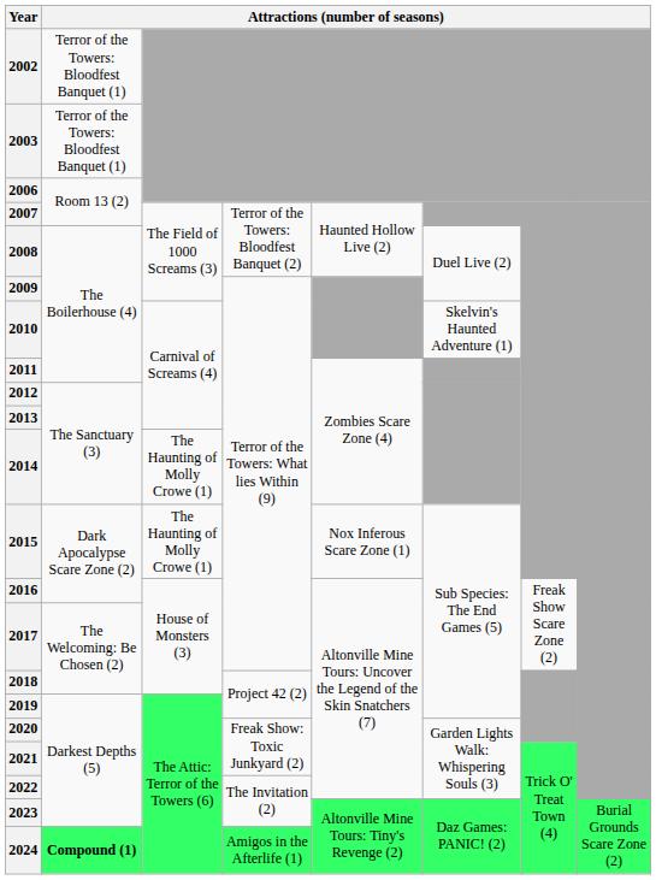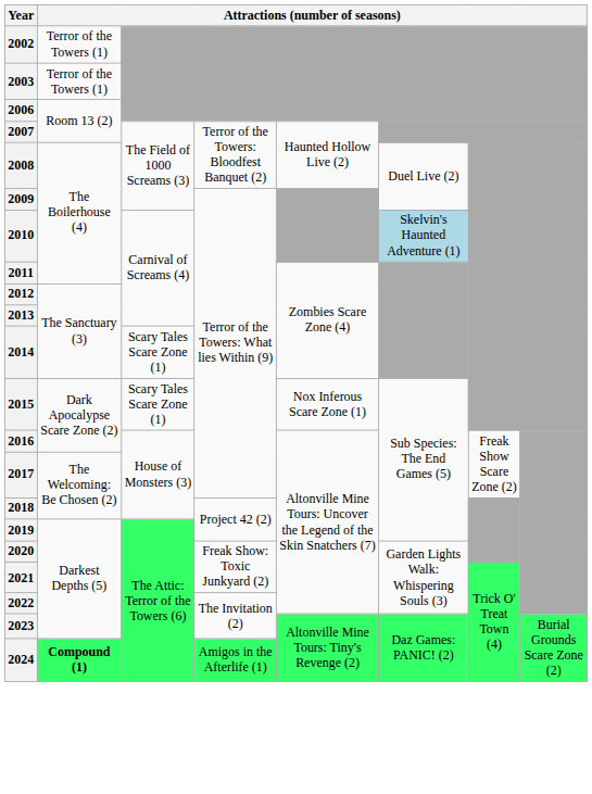 <table class="wikitable" style="text-align:center;font-size:85%;">
 <tr>
 <th>Year</th>
 <th colspan=7>Attractions (number of seasons)</th>
 </tr>
 <tr>
 <th>2002</th>
-<td>Terror of the Towers: Bloodfest Banquet (1)</td>
+<td>Terror of the Towers (1)</td>
 <td colspan=6 rowspan=3 style="background:#aaa;"></td>
 </tr>
 <tr>
 <th>2003</th>
-<td>Terror of the Towers: Bloodfest Banquet (1)</td>
+<td>Terror of the Towers (1)</td>
 </tr>
 <tr>
 <th>2006</th>
 <td rowspan=2>Room 13 (2)</td>
 </tr>
 <tr>
 <th>2007</th>
 <td rowspan=3>The Field of 1000 Screams (3)</td>
 <td rowspan=2>Terror of the Towers: Bloodfest Banquet (2)</td>
 <td rowspan=2>Haunted Hollow Live (2)</td>
 <td colspan=3 style="background:#aaa;"></td>
 </tr>
 <tr>
 <th>2008</th>
 <td rowspan=4>The Boilerhouse (4)</td>
 <td rowspan=2>Duel Live (2)</td>
 <td colspan=2 rowspan=8 style="background:#aaa;"></td>
 </tr>
 <tr>
 <th>2009</th>
 <td rowspan=9>Terror of the Towers: What lies Within (9)</td>
 <td rowspan=2 style="background:#aaa;"></td>
 </tr>
 <tr>
 <th>2010</th>
 <td rowspan=4>Carnival of Screams (4)</td>
-<td>Skelvin's Haunted Adventure (1)</td>
+<td style="background: lightblue;">Skelvin's Haunted Adventure (1)</td>
 </tr>
 <tr>
 <th>2011</th>
 <td rowspan=4>Zombies Scare Zone (4)</td>
 <td style="background:#aaa;"></td>
 </tr>
 <tr>
 <th>2012</th>
 <td rowspan=3>The Sanctuary (3)</td>
 <td rowspan=3 style="background:#aaa;"></td>
 </tr>
 <tr>
 <th>2013</th>
 </tr>
 <tr>
 <th>2014</th>
-<td>The Haunting of Molly Crowe (1)</td>
+<td>Scary Tales Scare Zone (1)</td>
 </tr>
 <tr>
 <th>2015</th>
 <td rowspan=2>Dark Apocalypse Scare Zone (2)</td>
-<td>The Haunting of Molly Crowe (1)</td>
+<td>Scary Tales Scare Zone (1)</td>
 <td>Nox Inferous Scare Zone (1)</td>
 <td rowspan=5>Sub Species: The End Games (5)</td>
 </tr>
 <tr>
 <th>2016</th>
 <td rowspan=3>House of Monsters (3)</td>
 <td rowspan=7>Altonville Mine Tours: Uncover the Legend of the Skin Snatchers (7)</td>
 <td rowspan=2>Freak Show Scare Zone (2)</td>
 <td rowspan=7 style="background:#aaa;"></td>
 </tr>
 <tr>
 <th>2017</th>
 <td rowspan=2>The Welcoming: Be Chosen (2)</td>
 </tr>
 <tr>
 <th>2018</th>
 <td rowspan=2>Project 42 (2)</td>
 <td rowspan="3" style="background:#aaa;"></td>
 </tr>
 <tr>
 <th>2019</th>
 <td rowspan=5>Darkest Depths (5)</td>
 <td rowspan=6 style="background:#3f6;">The Attic: Terror of the Towers (6)</td>
 </tr>
 <tr>
 <th>2020</th>
 <td rowspan=2>Freak Show: Toxic Junkyard (2)</td>
 <td rowspan=3>Garden Lights Walk: Whispering Souls (3)</td>
 </tr>
 <tr>
 <th>2021</th>
 <td rowspan=4 style="background:#3f6;">Trick O' Treat Town (4)</td>
 </tr>
 <tr>
 <th>2022</th>
 <td rowspan=2>The Invitation (2)</td>
 </tr>
 <tr>
 <th>2023</th>
 <td rowspan=2 style="background:#3f6;">Altonville Mine Tours: Tiny's Revenge (2)</td>
 <td rowspan=2 style="background:#3f6;">Daz Games: PANIC! (2)</td>
 <td rowspan=2 style="background:#3f6;">Burial Grounds Scare Zone (2)</td>
 </tr>
 <tr>
 <th>2024</th>
 <td rowspan=1 style="background:#3f6;"><strong>Compound (1)</strong></td>
 <td rowspan=1 style="background:#3f6;">Amigos in the Afterlife (1)</td>
 </tr>
 </table>
